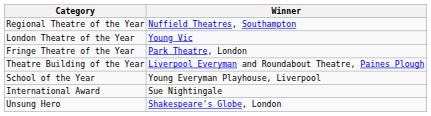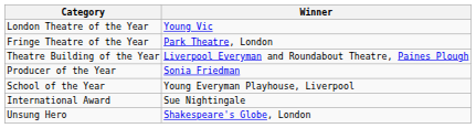 <table class="wikitable">
 <tr>
 <th>Category</th>
 <th>Winner</th>
-</tr>
-<tr>
-<td>Regional Theatre of the Year</td>
-<td><a href='#'>Nuffield Theatres</a>, <a href='#'>Southampton</a></td>
 </tr>
 <tr>
 <td>London Theatre of the Year</td>
 <td><a href='#'>Young Vic</a></td>
 </tr>
 <tr>
 <td>Fringe Theatre of the Year</td>
 <td><a href='#'>Park Theatre</a>, London</td>
 </tr>
 <tr>
 <td>Theatre Building of the Year</td>
 <td><a href='#'>Liverpool Everyman</a> and Roundabout Theatre, <a href='#'>Paines Plough</a></td>
 </tr>
 <tr>
+<td>Producer of the Year</td>
+<td><a href='#'>Sonia Friedman</a></td>
+</tr>
+<tr>
 <td>School of the Year</td>
 <td>Young Everyman Playhouse, Liverpool</td>
 </tr>
 <tr>
 <td>International Award</td>
 <td>Sue Nightingale</td>
 </tr>
 <tr>
 <td>Unsung Hero</td>
 <td><a href='#'>Shakespeare's Globe</a>, London</td>
 </tr>
 </table>
